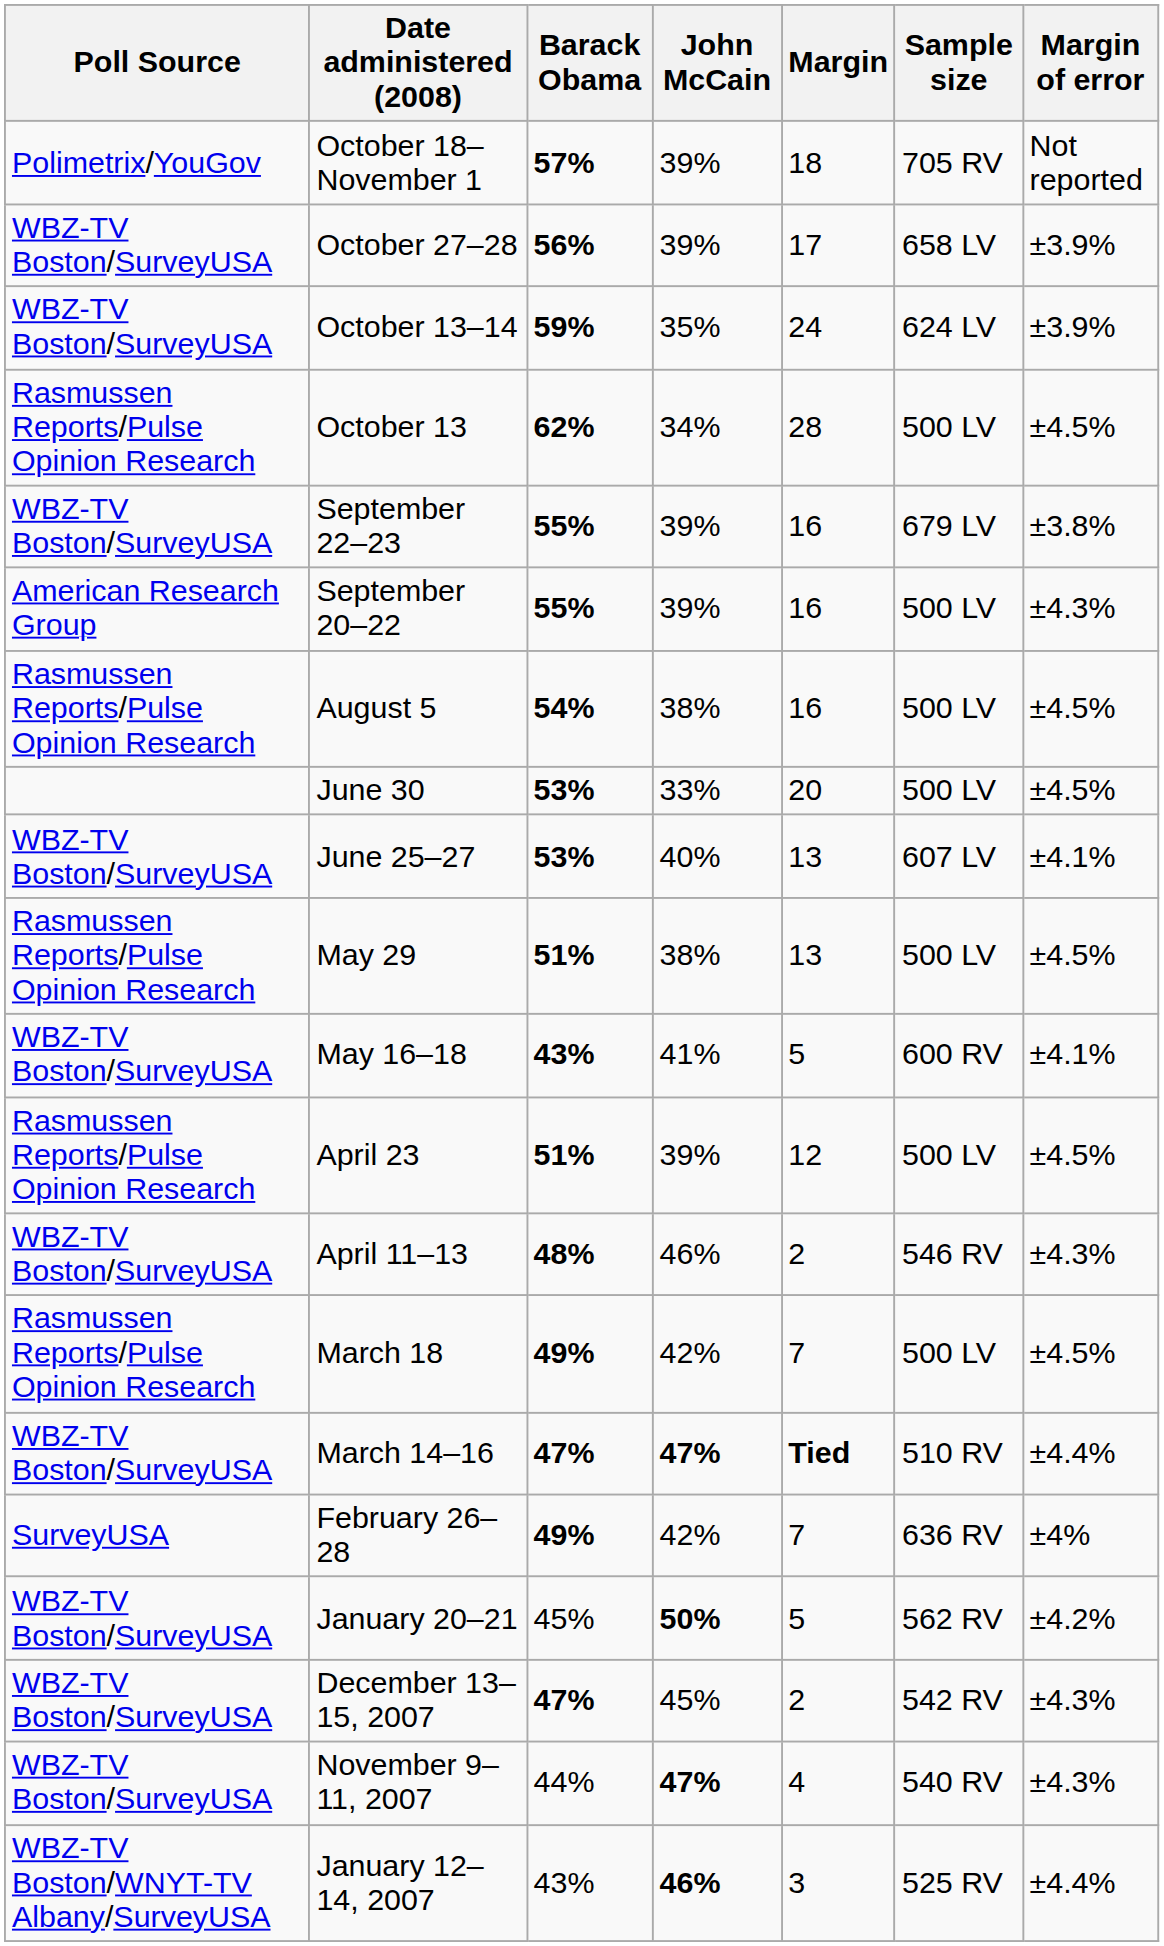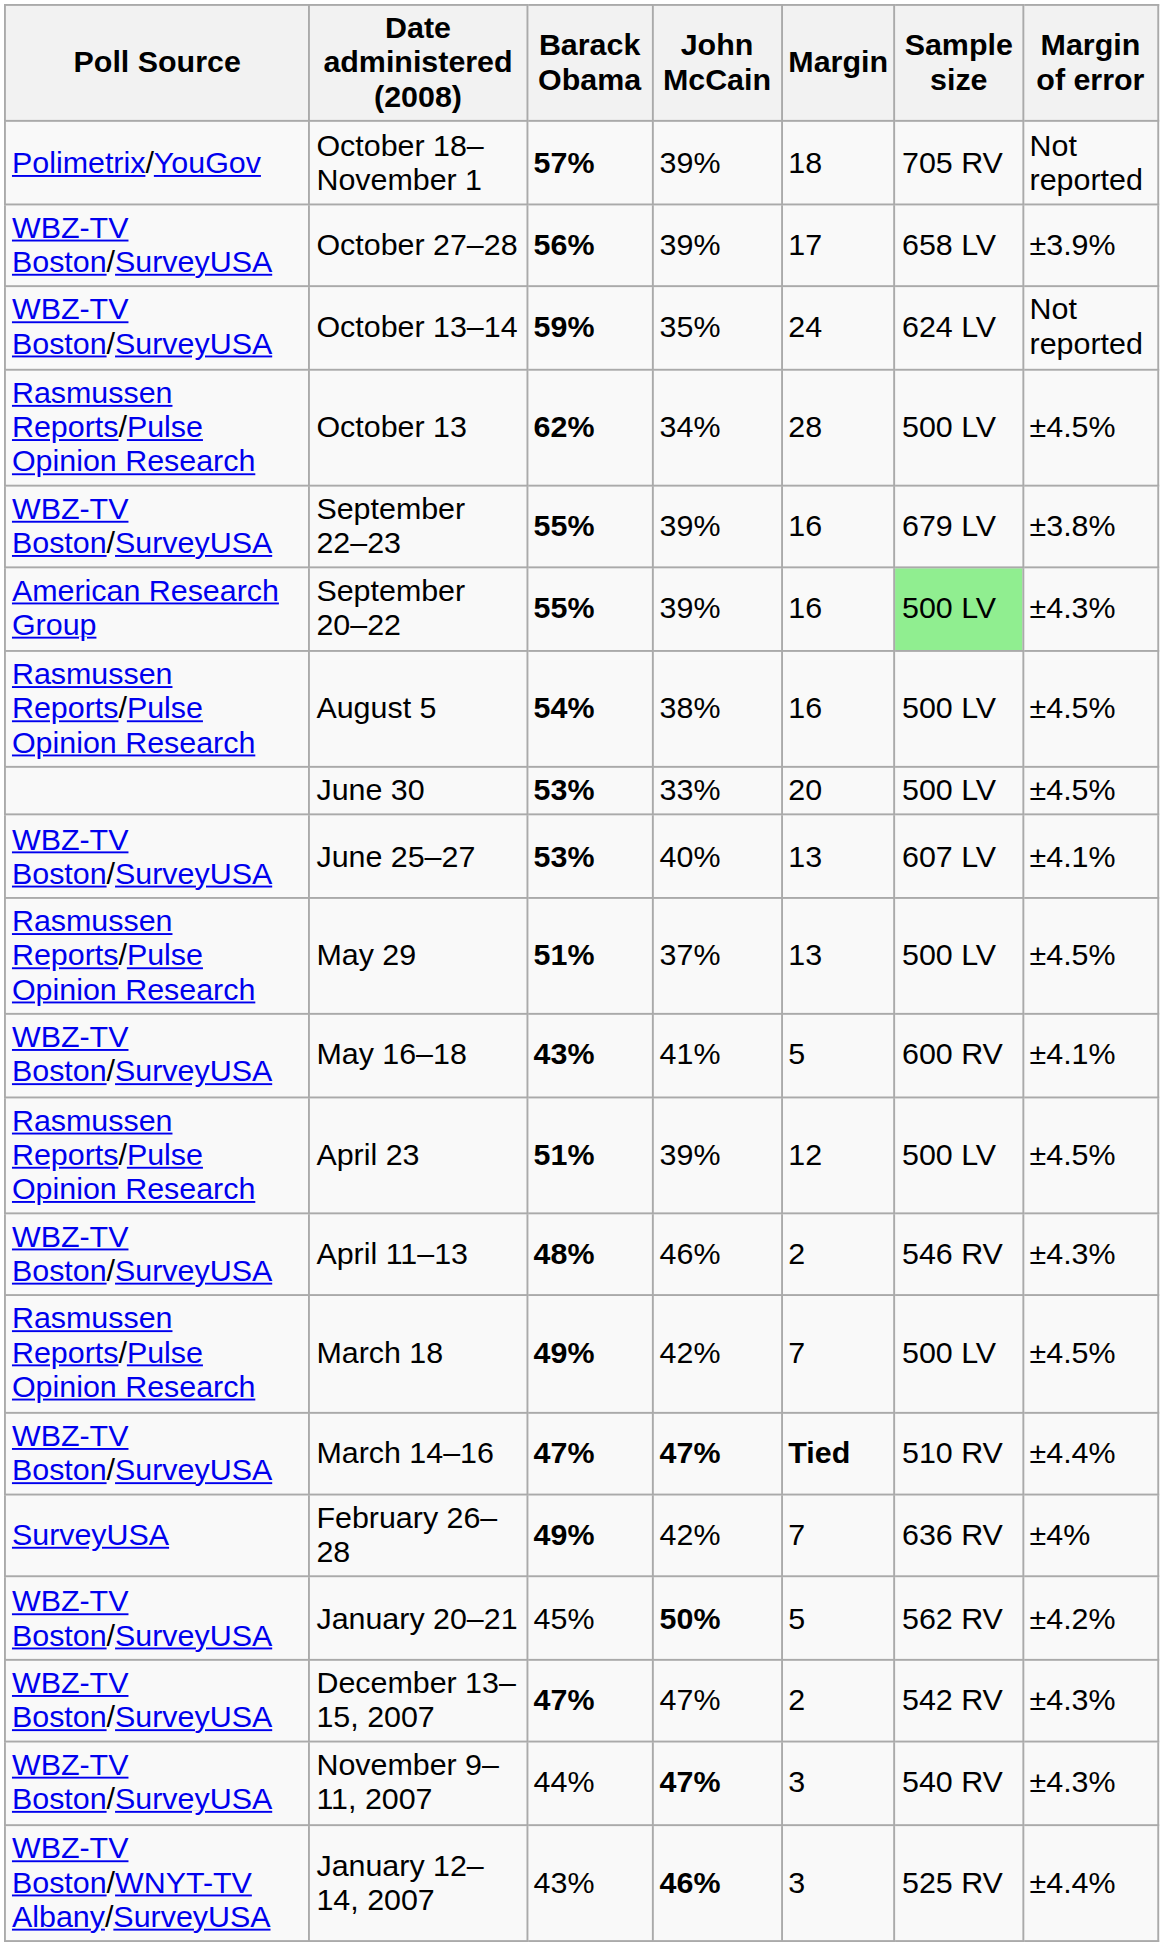 <table class="wikitable collapsible">
 <tr>
 <th>Poll Source</th>
 <th>Date administered (2008)</th>
 <th>Barack Obama</th>
 <th>John McCain</th>
 <th>Margin</th>
 <th>Sample size</th>
 <th>Margin of error</th>
 </tr>
 <tr>
 <td><a href='#'>Polimetrix</a>/<a href='#'>YouGov</a></td>
 <td>October 18–November 1</td>
 <td><strong>57%</strong></td>
 <td>39%</td>
 <td>18</td>
 <td>705 RV</td>
 <td>Not reported</td>
 </tr>
 <tr>
 <td><a href='#'>WBZ-TV Boston</a>/<a href='#'>SurveyUSA</a></td>
 <td>October 27–28</td>
 <td><strong>56%</strong></td>
 <td>39%</td>
 <td>17</td>
 <td>658 LV</td>
 <td>±3.9%</td>
 </tr>
 <tr>
 <td><a href='#'>WBZ-TV Boston</a>/<a href='#'>SurveyUSA</a></td>
 <td>October 13–14</td>
 <td><strong>59%</strong></td>
 <td>35%</td>
 <td>24</td>
 <td>624 LV</td>
-<td>±3.9%</td>
+<td>Not reported</td>
 </tr>
 <tr>
 <td><a href='#'>Rasmussen Reports</a>/<a href='#'>Pulse Opinion Research</a></td>
 <td>October 13</td>
 <td><strong>62%</strong></td>
 <td>34%</td>
 <td>28</td>
 <td>500 LV</td>
 <td>±4.5%</td>
 </tr>
 <tr>
 <td><a href='#'>WBZ-TV Boston</a>/<a href='#'>SurveyUSA</a></td>
 <td>September 22–23</td>
 <td><strong>55%</strong></td>
 <td>39%</td>
 <td>16</td>
 <td>679 LV</td>
 <td>±3.8%</td>
 </tr>
 <tr>
 <td><a href='#'>American Research Group</a></td>
 <td>September 20–22</td>
 <td><strong>55%</strong></td>
 <td>39%</td>
 <td>16</td>
-<td>500 LV</td>
+<td style="background: lightgreen;">500 LV</td>
 <td>±4.3%</td>
 </tr>
 <tr>
 <td><a href='#'>Rasmussen Reports</a>/<a href='#'>Pulse Opinion Research</a></td>
 <td>August 5</td>
 <td><strong>54%</strong></td>
 <td>38%</td>
 <td>16</td>
 <td>500 LV</td>
 <td>±4.5%</td>
 </tr>
 <tr>
 <td></td>
 <td>June 30</td>
 <td><strong>53%</strong></td>
 <td>33%</td>
 <td>20</td>
 <td>500 LV</td>
 <td>±4.5%</td>
 </tr>
 <tr>
 <td><a href='#'>WBZ-TV Boston</a>/<a href='#'>SurveyUSA</a></td>
 <td>June 25–27</td>
 <td><strong>53%</strong></td>
 <td>40%</td>
 <td>13</td>
 <td>607 LV</td>
 <td>±4.1%</td>
 </tr>
 <tr>
 <td><a href='#'>Rasmussen Reports</a>/<a href='#'>Pulse Opinion Research</a></td>
 <td>May 29</td>
 <td><strong>51%</strong></td>
-<td>38%</td>
+<td>37%</td>
 <td>13</td>
 <td>500 LV</td>
 <td>±4.5%</td>
 </tr>
 <tr>
 <td><a href='#'>WBZ-TV Boston</a>/<a href='#'>SurveyUSA</a></td>
 <td>May 16–18</td>
 <td><strong>43%</strong></td>
 <td>41%</td>
 <td>5</td>
 <td>600 RV</td>
 <td>±4.1%</td>
 </tr>
 <tr>
 <td><a href='#'>Rasmussen Reports</a>/<a href='#'>Pulse Opinion Research</a></td>
 <td>April 23</td>
 <td><strong>51%</strong></td>
 <td>39%</td>
 <td>12</td>
 <td>500 LV</td>
 <td>±4.5%</td>
 </tr>
 <tr>
 <td><a href='#'>WBZ-TV Boston</a>/<a href='#'>SurveyUSA</a></td>
 <td>April 11–13</td>
 <td><strong>48%</strong></td>
 <td>46%</td>
 <td>2</td>
 <td>546 RV</td>
 <td>±4.3%</td>
 </tr>
 <tr>
 <td><a href='#'>Rasmussen Reports</a>/<a href='#'>Pulse Opinion Research</a></td>
 <td>March 18</td>
 <td><strong>49%</strong></td>
 <td>42%</td>
 <td>7</td>
 <td>500 LV</td>
 <td>±4.5%</td>
 </tr>
 <tr>
 <td><a href='#'>WBZ-TV Boston</a>/<a href='#'>SurveyUSA</a></td>
 <td>March 14–16</td>
 <td><strong>47%</strong></td>
 <td><strong>47%</strong></td>
 <td><strong>Tied</strong></td>
 <td>510 RV</td>
 <td>±4.4%</td>
 </tr>
 <tr>
 <td><a href='#'>SurveyUSA</a></td>
 <td>February 26–28</td>
 <td><strong>49%</strong></td>
 <td>42%</td>
 <td>7</td>
 <td>636 RV</td>
 <td>±4%</td>
 </tr>
 <tr>
 <td><a href='#'>WBZ-TV Boston</a>/<a href='#'>SurveyUSA</a></td>
 <td>January 20–21</td>
 <td>45%</td>
 <td><strong>50%</strong></td>
 <td>5</td>
 <td>562 RV</td>
 <td>±4.2%</td>
 </tr>
 <tr>
 <td><a href='#'>WBZ-TV Boston</a>/<a href='#'>SurveyUSA</a></td>
 <td>December 13–15, 2007</td>
 <td><strong>47%</strong></td>
-<td>45%</td>
+<td>47%</td>
 <td>2</td>
 <td>542 RV</td>
 <td>±4.3%</td>
 </tr>
 <tr>
 <td><a href='#'>WBZ-TV Boston</a>/<a href='#'>SurveyUSA</a></td>
 <td>November 9–11, 2007</td>
 <td>44%</td>
 <td><strong>47%</strong></td>
-<td>4</td>
+<td>3</td>
 <td>540 RV</td>
 <td>±4.3%</td>
 </tr>
 <tr>
 <td><a href='#'>WBZ-TV Boston</a>/<a href='#'>WNYT-TV Albany</a>/<a href='#'>SurveyUSA</a></td>
 <td>January 12–14, 2007</td>
 <td>43%</td>
 <td><strong>46%</strong></td>
 <td>3</td>
 <td>525 RV</td>
 <td>±4.4%</td>
 </tr>
 </table>
